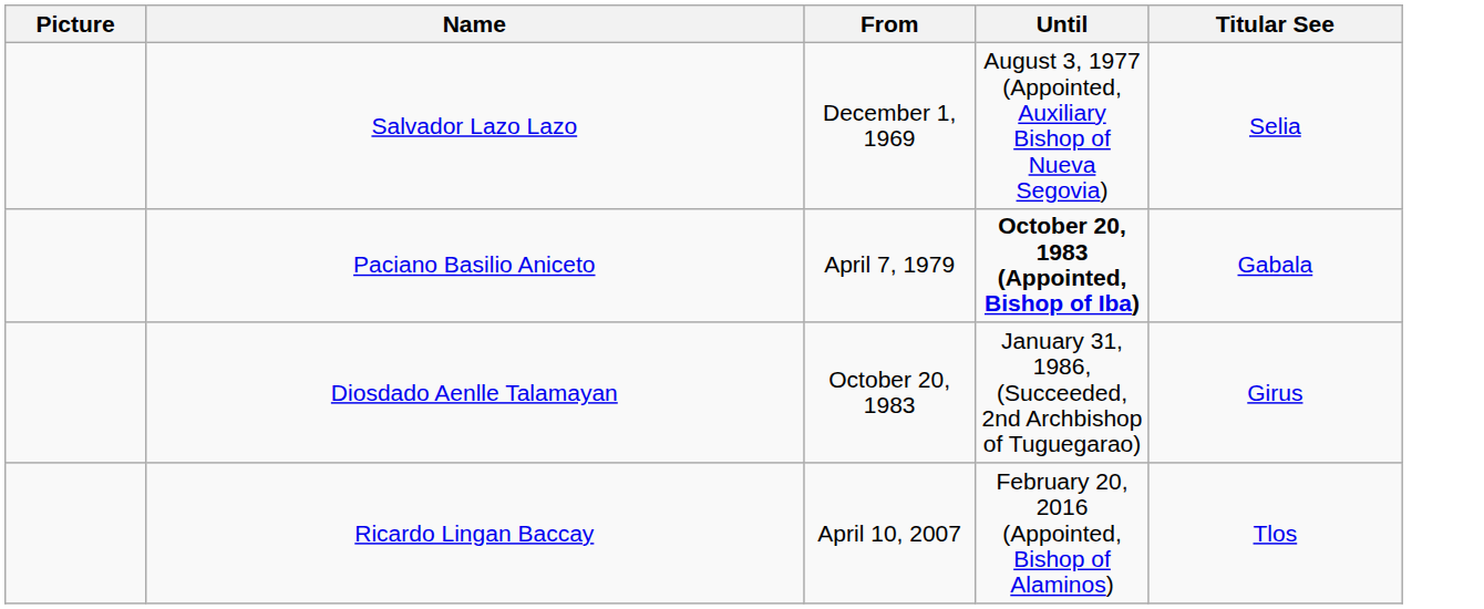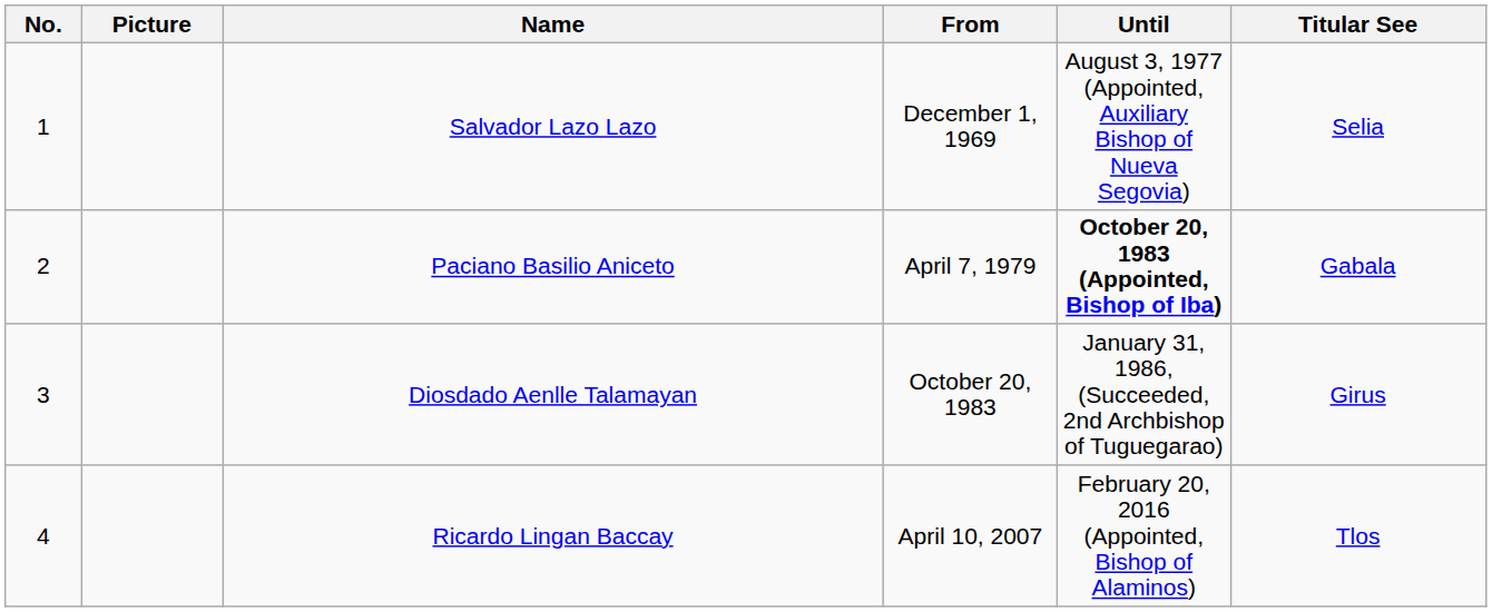 <table class="wikitable" style="font-size:90%;">
 <tr>
+<th style="width:40px;">No.</th>
 <th style="width:80px;">Picture</th>
 <th style="width:400px;">Name</th>
 <th style="width:100px;">From</th>
 <th style="width:100px;">Until</th>
 <th style="width:150px;">Titular See</th>
 </tr>
 <tr align=center>
+<td>1</td>
 <td></td>
 <td><a href='#'>Salvador Lazo Lazo</a></td>
 <td>December 1, 1969</td>
 <td>August 3, 1977 (Appointed, <a href='#'>Auxiliary Bishop of Nueva Segovia</a>)</td>
 <td><a href='#'>Selia</a></td>
 </tr>
 <tr align=center>
+<td>2</td>
 <td></td>
 <td><a href='#'>Paciano Basilio Aniceto</a></td>
 <td>April 7, 1979</td>
 <td><strong>October 20, 1983 (Appointed, <a href='#'>Bishop of Iba</a>)</strong></td>
 <td><a href='#'>Gabala</a></td>
 </tr>
 <tr align=center>
+<td>3</td>
 <td></td>
 <td><a href='#'>Diosdado Aenlle Talamayan</a></td>
 <td>October 20, 1983</td>
 <td>January 31, 1986, (Succeeded, 2nd Archbishop of Tuguegarao)</td>
 <td><a href='#'>Girus</a></td>
 </tr>
 <tr align=center>
+<td>4</td>
 <td></td>
 <td><a href='#'>Ricardo Lingan Baccay</a></td>
 <td>April 10, 2007</td>
 <td>February 20, 2016 (Appointed, <a href='#'>Bishop of Alaminos</a>)</td>
 <td><a href='#'>Tlos</a></td>
 </tr>
 </table>
